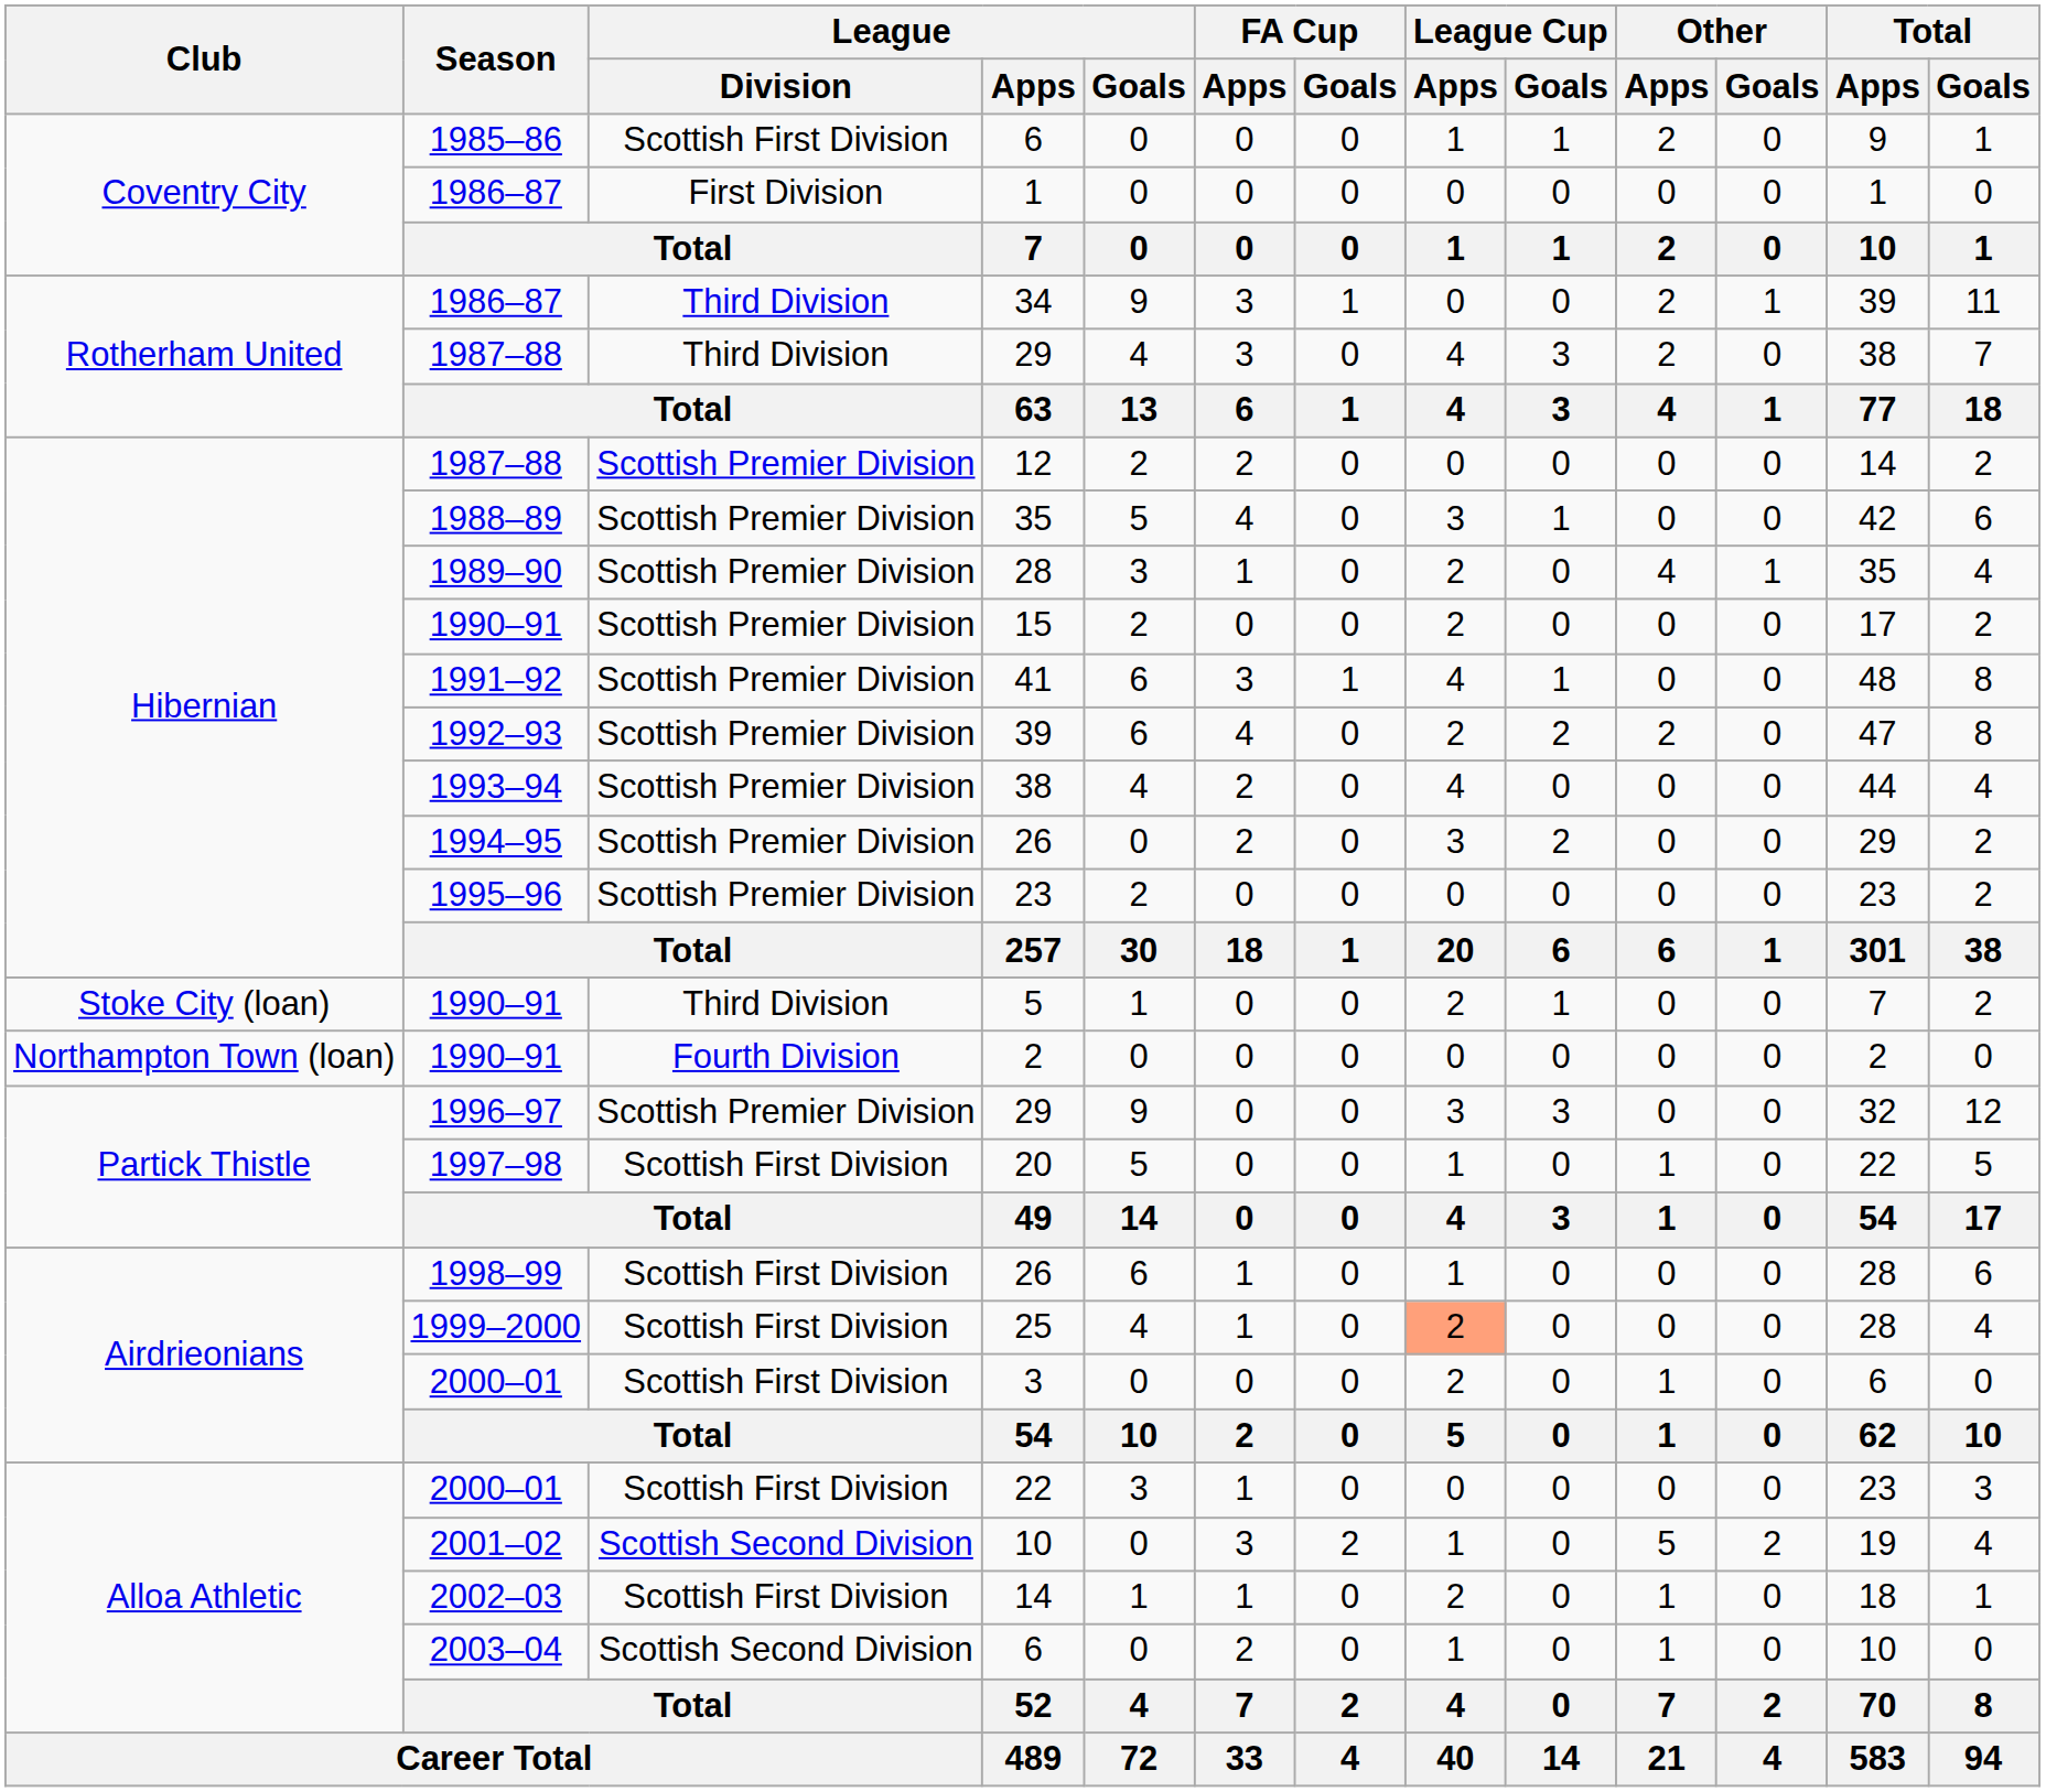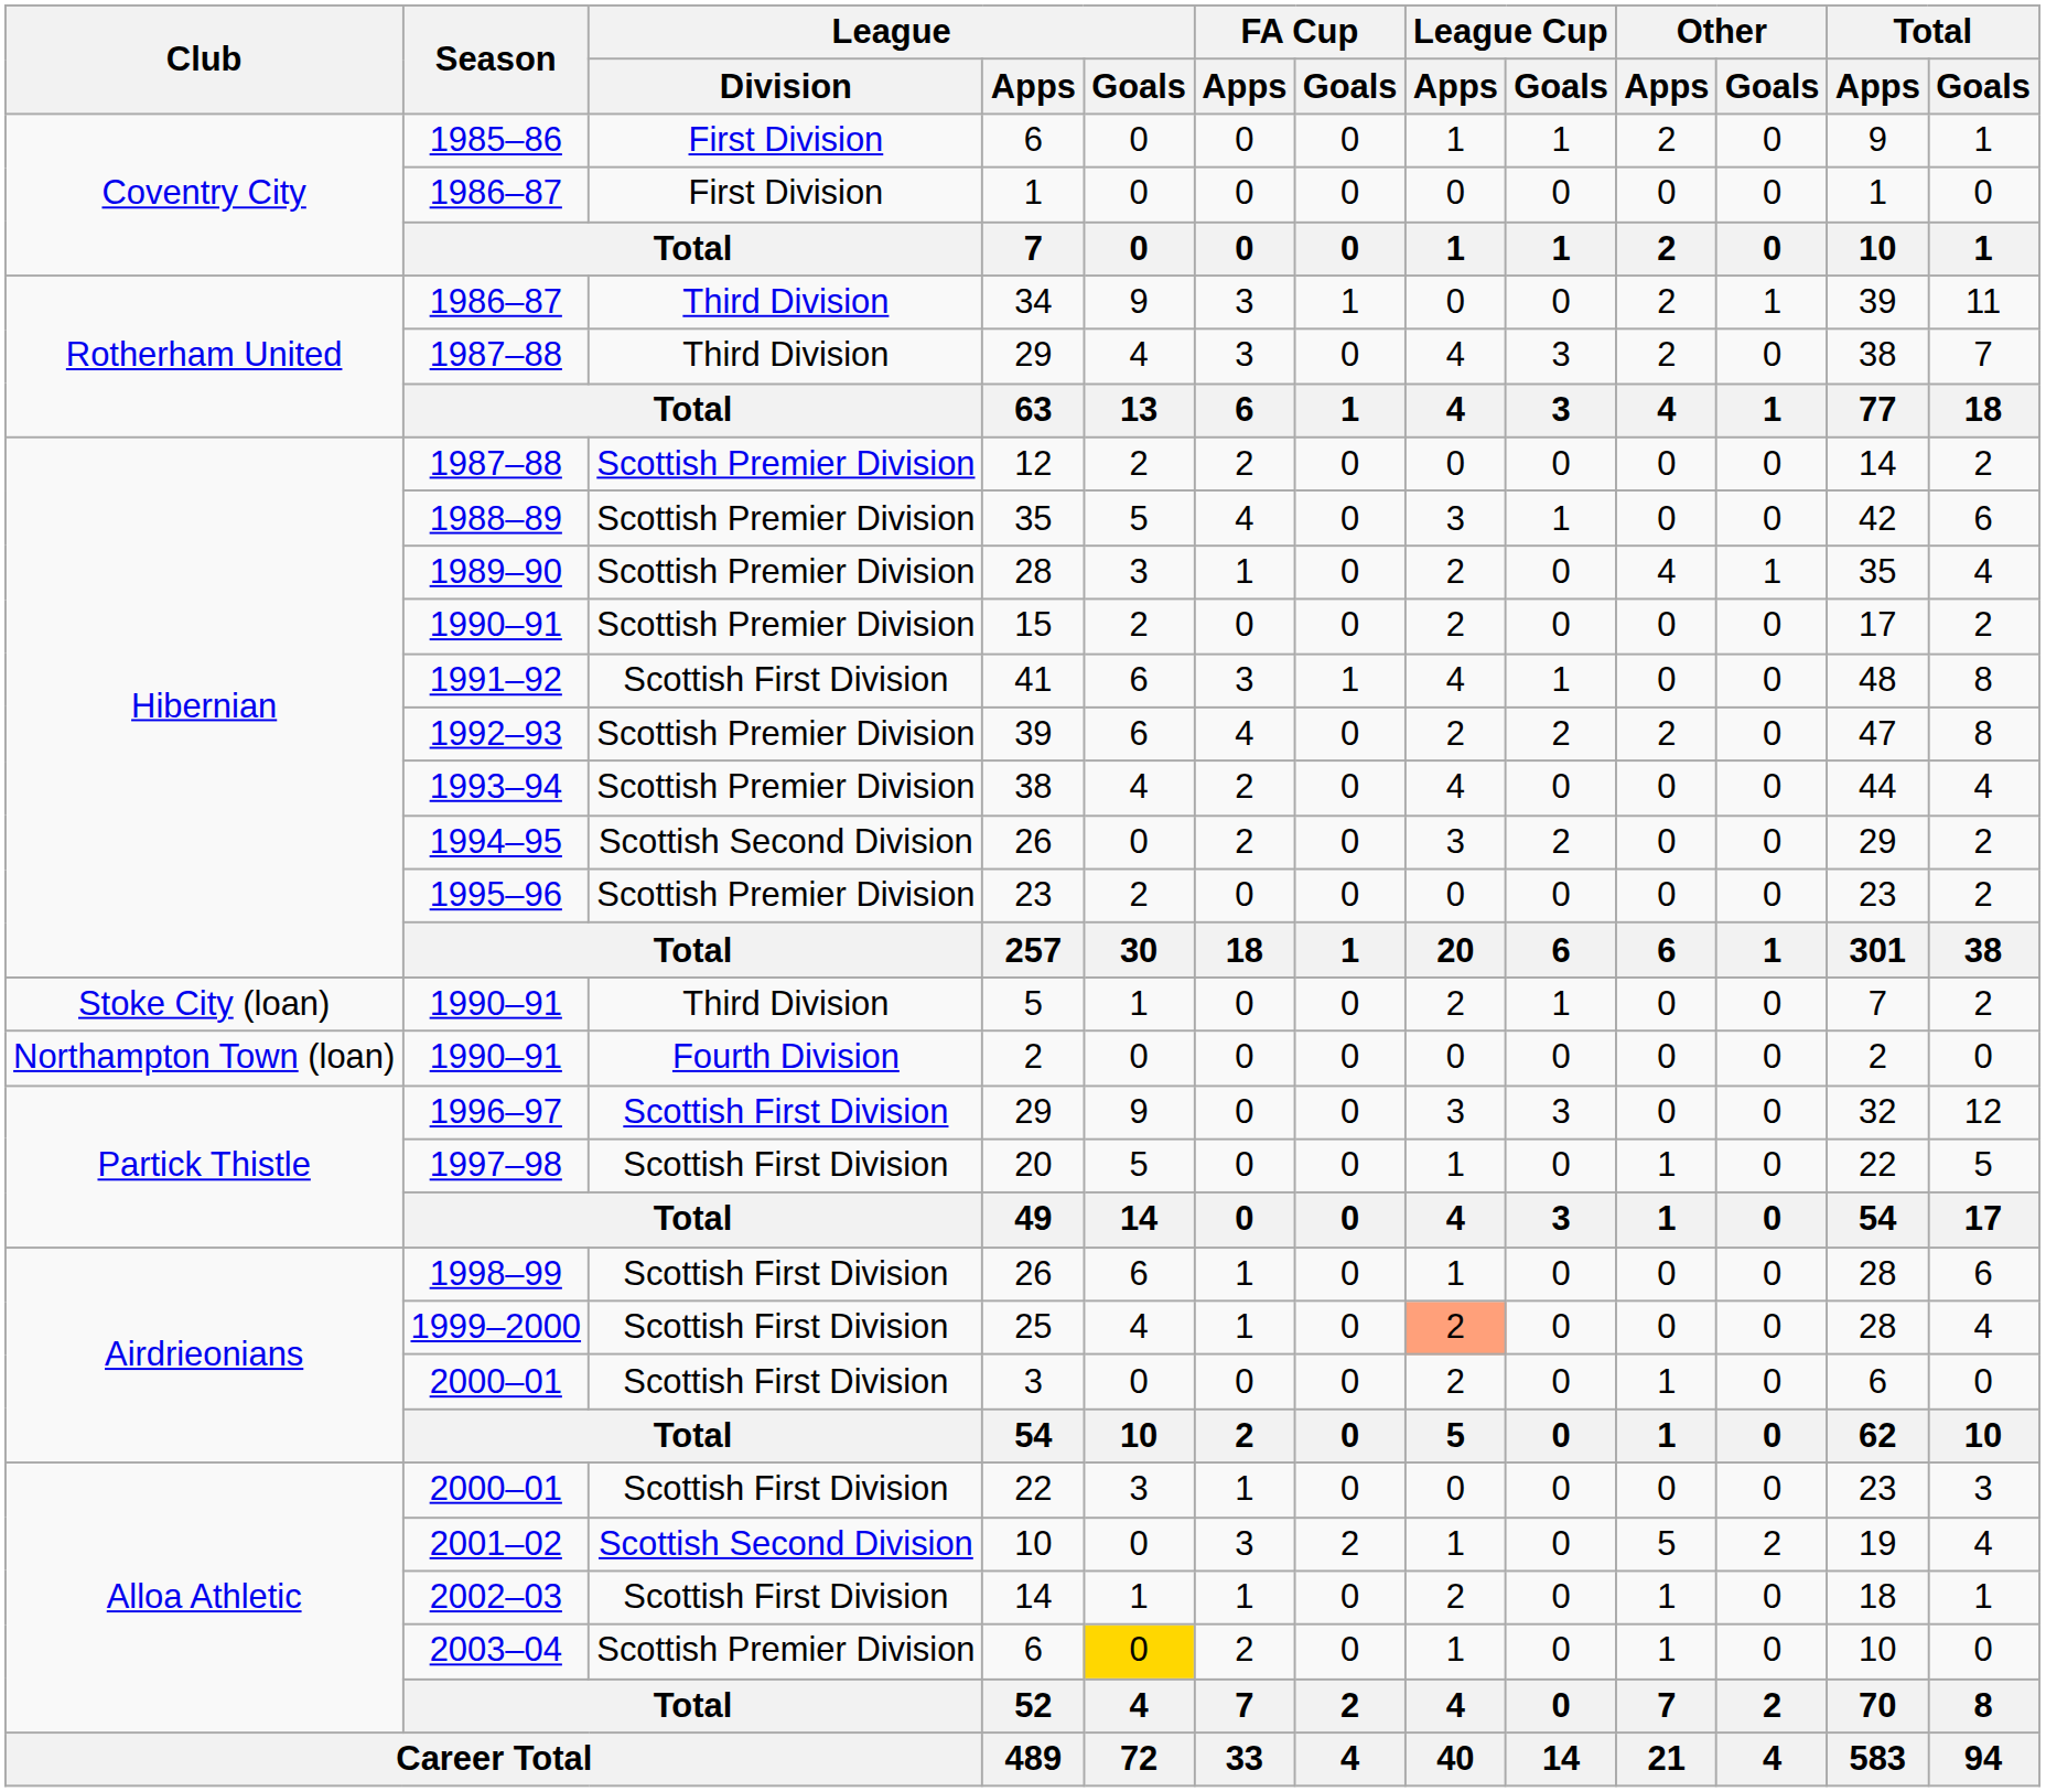 <table class="wikitable" style="text-align: center;">
 <tr>
 <th rowspan="2">Club</th>
 <th rowspan="2">Season</th>
 <th colspan="3">League</th>
 <th colspan="2">FA Cup</th>
 <th colspan="2">League Cup</th>
 <th colspan="2">Other</th>
 <th colspan="2">Total</th>
 </tr>
 <tr>
 <th>Division</th>
 <th>Apps</th>
 <th>Goals</th>
 <th>Apps</th>
 <th>Goals</th>
 <th>Apps</th>
 <th>Goals</th>
 <th>Apps</th>
 <th>Goals</th>
 <th>Apps</th>
 <th>Goals</th>
 </tr>
 <tr>
 <td rowspan="3"><a href='#'>Coventry City</a></td>
 <td><a href='#'>1985–86</a></td>
-<td>Scottish First Division</td>
+<td><a href='#'>First Division</a></td>
 <td>6</td>
 <td>0</td>
 <td>0</td>
 <td>0</td>
 <td>1</td>
 <td>1</td>
 <td>2</td>
 <td>0</td>
 <td>9</td>
 <td>1</td>
 </tr>
 <tr>
 <td><a href='#'>1986–87</a></td>
 <td>First Division</td>
 <td>1</td>
 <td>0</td>
 <td>0</td>
 <td>0</td>
 <td>0</td>
 <td>0</td>
 <td>0</td>
 <td>0</td>
 <td>1</td>
 <td>0</td>
 </tr>
 <tr>
 <th colspan="2">Total</th>
 <th>7</th>
 <th>0</th>
 <th>0</th>
 <th>0</th>
 <th>1</th>
 <th>1</th>
 <th>2</th>
 <th>0</th>
 <th>10</th>
 <th>1</th>
 </tr>
 <tr>
 <td rowspan="3"><a href='#'>Rotherham United</a></td>
 <td><a href='#'>1986–87</a></td>
 <td><a href='#'>Third Division</a></td>
 <td>34</td>
 <td>9</td>
 <td>3</td>
 <td>1</td>
 <td>0</td>
 <td>0</td>
 <td>2</td>
 <td>1</td>
 <td>39</td>
 <td>11</td>
 </tr>
 <tr>
 <td><a href='#'>1987–88</a></td>
 <td>Third Division</td>
 <td>29</td>
 <td>4</td>
 <td>3</td>
 <td>0</td>
 <td>4</td>
 <td>3</td>
 <td>2</td>
 <td>0</td>
 <td>38</td>
 <td>7</td>
 </tr>
 <tr>
 <th colspan="2">Total</th>
 <th>63</th>
 <th>13</th>
 <th>6</th>
 <th>1</th>
 <th>4</th>
 <th>3</th>
 <th>4</th>
 <th>1</th>
 <th>77</th>
 <th>18</th>
 </tr>
 <tr>
 <td rowspan="10"><a href='#'>Hibernian</a></td>
 <td><a href='#'>1987–88</a></td>
 <td><a href='#'>Scottish Premier Division</a></td>
 <td>12</td>
 <td>2</td>
 <td>2</td>
 <td>0</td>
 <td>0</td>
 <td>0</td>
 <td>0</td>
 <td>0</td>
 <td>14</td>
 <td>2</td>
 </tr>
 <tr>
 <td><a href='#'>1988–89</a></td>
 <td>Scottish Premier Division</td>
 <td>35</td>
 <td>5</td>
 <td>4</td>
 <td>0</td>
 <td>3</td>
 <td>1</td>
 <td>0</td>
 <td>0</td>
 <td>42</td>
 <td>6</td>
 </tr>
 <tr>
 <td><a href='#'>1989–90</a></td>
 <td>Scottish Premier Division</td>
 <td>28</td>
 <td>3</td>
 <td>1</td>
 <td>0</td>
 <td>2</td>
 <td>0</td>
 <td>4</td>
 <td>1</td>
 <td>35</td>
 <td>4</td>
 </tr>
 <tr>
 <td><a href='#'>1990–91</a></td>
 <td>Scottish Premier Division</td>
 <td>15</td>
 <td>2</td>
 <td>0</td>
 <td>0</td>
 <td>2</td>
 <td>0</td>
 <td>0</td>
 <td>0</td>
 <td>17</td>
 <td>2</td>
 </tr>
 <tr>
 <td><a href='#'>1991–92</a></td>
-<td>Scottish Premier Division</td>
+<td>Scottish First Division</td>
 <td>41</td>
 <td>6</td>
 <td>3</td>
 <td>1</td>
 <td>4</td>
 <td>1</td>
 <td>0</td>
 <td>0</td>
 <td>48</td>
 <td>8</td>
 </tr>
 <tr>
 <td><a href='#'>1992–93</a></td>
 <td>Scottish Premier Division</td>
 <td>39</td>
 <td>6</td>
 <td>4</td>
 <td>0</td>
 <td>2</td>
 <td>2</td>
 <td>2</td>
 <td>0</td>
 <td>47</td>
 <td>8</td>
 </tr>
 <tr>
 <td><a href='#'>1993–94</a></td>
 <td>Scottish Premier Division</td>
 <td>38</td>
 <td>4</td>
 <td>2</td>
 <td>0</td>
 <td>4</td>
 <td>0</td>
 <td>0</td>
 <td>0</td>
 <td>44</td>
 <td>4</td>
 </tr>
 <tr>
 <td><a href='#'>1994–95</a></td>
-<td>Scottish Premier Division</td>
+<td>Scottish Second Division</td>
 <td>26</td>
 <td>0</td>
 <td>2</td>
 <td>0</td>
 <td>3</td>
 <td>2</td>
 <td>0</td>
 <td>0</td>
 <td>29</td>
 <td>2</td>
 </tr>
 <tr>
 <td><a href='#'>1995–96</a></td>
 <td>Scottish Premier Division</td>
 <td>23</td>
 <td>2</td>
 <td>0</td>
 <td>0</td>
 <td>0</td>
 <td>0</td>
 <td>0</td>
 <td>0</td>
 <td>23</td>
 <td>2</td>
 </tr>
 <tr>
 <th colspan="2">Total</th>
 <th>257</th>
 <th>30</th>
 <th>18</th>
 <th>1</th>
 <th>20</th>
 <th>6</th>
 <th>6</th>
 <th>1</th>
 <th>301</th>
 <th>38</th>
 </tr>
 <tr>
 <td><a href='#'>Stoke City</a> (loan)</td>
 <td><a href='#'>1990–91</a></td>
 <td>Third Division</td>
 <td>5</td>
 <td>1</td>
 <td>0</td>
 <td>0</td>
 <td>2</td>
 <td>1</td>
 <td>0</td>
 <td>0</td>
 <td>7</td>
 <td>2</td>
 </tr>
 <tr>
 <td><a href='#'>Northampton Town</a> (loan)</td>
 <td><a href='#'>1990–91</a></td>
 <td><a href='#'>Fourth Division</a></td>
 <td>2</td>
 <td>0</td>
 <td>0</td>
 <td>0</td>
 <td>0</td>
 <td>0</td>
 <td>0</td>
 <td>0</td>
 <td>2</td>
 <td>0</td>
 </tr>
 <tr ->
 <td rowspan="3"><a href='#'>Partick Thistle</a></td>
 <td><a href='#'>1996–97</a></td>
-<td>Scottish Premier Division</td>
+<td><a href='#'>Scottish First Division</a></td>
 <td>29</td>
 <td>9</td>
 <td>0</td>
 <td>0</td>
 <td>3</td>
 <td>3</td>
 <td>0</td>
 <td>0</td>
 <td>32</td>
 <td>12</td>
 </tr>
 <tr>
 <td><a href='#'>1997–98</a></td>
 <td>Scottish First Division</td>
 <td>20</td>
 <td>5</td>
 <td>0</td>
 <td>0</td>
 <td>1</td>
 <td>0</td>
 <td>1</td>
 <td>0</td>
 <td>22</td>
 <td>5</td>
 </tr>
 <tr>
 <th colspan="2">Total</th>
 <th>49</th>
 <th>14</th>
 <th>0</th>
 <th>0</th>
 <th>4</th>
 <th>3</th>
 <th>1</th>
 <th>0</th>
 <th>54</th>
 <th>17</th>
 </tr>
 <tr>
 <td rowspan="4"><a href='#'>Airdrieonians</a></td>
 <td><a href='#'>1998–99</a></td>
 <td>Scottish First Division</td>
 <td>26</td>
 <td>6</td>
 <td>1</td>
 <td>0</td>
 <td>1</td>
 <td>0</td>
 <td>0</td>
 <td>0</td>
 <td>28</td>
 <td>6</td>
 </tr>
 <tr>
 <td><a href='#'>1999–2000</a></td>
 <td>Scottish First Division</td>
 <td>25</td>
 <td>4</td>
 <td>1</td>
 <td>0</td>
 <td style="background: lightsalmon;">2</td>
 <td>0</td>
 <td>0</td>
 <td>0</td>
 <td>28</td>
 <td>4</td>
 </tr>
 <tr>
 <td><a href='#'>2000–01</a></td>
 <td>Scottish First Division</td>
 <td>3</td>
 <td>0</td>
 <td>0</td>
 <td>0</td>
 <td>2</td>
 <td>0</td>
 <td>1</td>
 <td>0</td>
 <td>6</td>
 <td>0</td>
 </tr>
 <tr>
 <th colspan="2">Total</th>
 <th>54</th>
 <th>10</th>
 <th>2</th>
 <th>0</th>
 <th>5</th>
 <th>0</th>
 <th>1</th>
 <th>0</th>
 <th>62</th>
 <th>10</th>
 </tr>
 <tr>
 <td rowspan="5"><a href='#'>Alloa Athletic</a></td>
 <td><a href='#'>2000–01</a></td>
 <td>Scottish First Division</td>
 <td>22</td>
 <td>3</td>
 <td>1</td>
 <td>0</td>
 <td>0</td>
 <td>0</td>
 <td>0</td>
 <td>0</td>
 <td>23</td>
 <td>3</td>
 </tr>
 <tr>
 <td><a href='#'>2001–02</a></td>
 <td><a href='#'>Scottish Second Division</a></td>
 <td>10</td>
 <td>0</td>
 <td>3</td>
 <td>2</td>
 <td>1</td>
 <td>0</td>
 <td>5</td>
 <td>2</td>
 <td>19</td>
 <td>4</td>
 </tr>
 <tr>
 <td><a href='#'>2002–03</a></td>
 <td>Scottish First Division</td>
 <td>14</td>
 <td>1</td>
 <td>1</td>
 <td>0</td>
 <td>2</td>
 <td>0</td>
 <td>1</td>
 <td>0</td>
 <td>18</td>
 <td>1</td>
 </tr>
 <tr>
 <td><a href='#'>2003–04</a></td>
-<td>Scottish Second Division</td>
+<td>Scottish Premier Division</td>
 <td>6</td>
-<td>0</td>
+<td style="background: gold;">0</td>
 <td>2</td>
 <td>0</td>
 <td>1</td>
 <td>0</td>
 <td>1</td>
 <td>0</td>
 <td>10</td>
 <td>0</td>
 </tr>
 <tr>
 <th colspan="2">Total</th>
 <th>52</th>
 <th>4</th>
 <th>7</th>
 <th>2</th>
 <th>4</th>
 <th>0</th>
 <th>7</th>
 <th>2</th>
 <th>70</th>
 <th>8</th>
 </tr>
 <tr>
 <th colspan="3">Career Total</th>
 <th>489</th>
 <th>72</th>
 <th>33</th>
 <th>4</th>
 <th>40</th>
 <th>14</th>
 <th>21</th>
 <th>4</th>
 <th>583</th>
 <th>94</th>
 </tr>
 </table>
